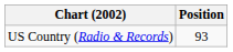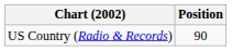 <table class="wikitable">
 <tr>
 <th>Chart (2002)</th>
 <th>Position</th>
 </tr>
 <tr>
 <td>US Country (<em><a href='#'>Radio & Records</a></em>)</td>
-<td align="center">93</td>
+<td align="center">90</td>
 </tr>
 </table>
